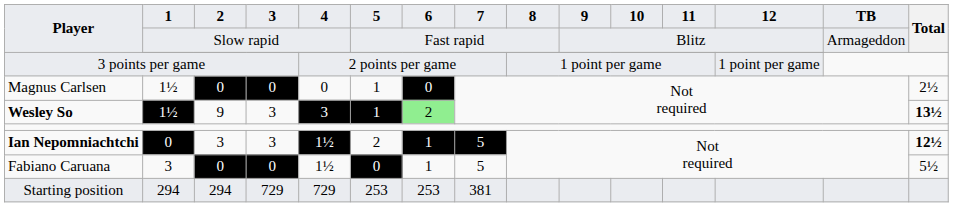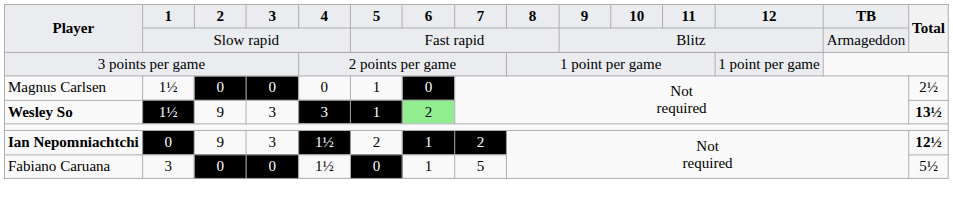 <table class="wikitable">
 <tr>
 <th rowspan = "3" style="background-color: #eaecf0">Player</th>
 <th style="width: 3em;background-color: #eaecf0">1</th>
 <th style="width: 3em;background-color: #eaecf0">2</th>
 <th style="width: 3em;background-color: #eaecf0">3</th>
 <th style="width: 3em;background-color: #eaecf0">4</th>
 <th style="width: 3em;background-color: #eaecf0">5</th>
 <th style="width: 3em;background-color: #eaecf0">6</th>
 <th style="width: 3em;background-color: #eaecf0">7</th>
 <th style="width: 3em;background-color: #eaecf0">8</th>
 <th style="width: 3em;background-color: #eaecf0">9</th>
 <th style="width: 3em;background-color: #eaecf0">10</th>
 <th style="width: 3em;background-color: #eaecf0">11</th>
 <th style="width: 3em;background-color: #eaecf0">12</th>
 <th style="width: 3em;background-color: #eaecf0">TB</th>
 <th rowspan= "3">Total</th>
 </tr>
 <tr style="text-align:center">
 <td style="background-color: #eaecf0" colspan="4">Slow rapid</td>
 <td style="background-color: #eaecf0" colspan="4">Fast rapid</td>
 <td style="background-color: #eaecf0" colspan="4">Blitz</td>
 <td style="background-color: #eaecf0">Armageddon</td>
 </tr>
 <tr>
 </tr>
 <tr style="text-align:center">
 <td style="background-color: #eaecf0" colspan="4">3 points per game</td>
 <td style="background-color: #eaecf0" colspan="4">2 points per game</td>
 <td style="background-color: #eaecf0" colspan="4">1 point per game</td>
 <td style="background-color: #eaecf0">1 point per game</td>
 </tr>
 <tr>
 <td> Magnus Carlsen</td>
 <td style="text-align:center">1½</td>
 <td style="text-align:center; background:black; color:white">0</td>
 <td style="text-align:center; background:black; color:white">0</td>
 <td style="text-align:center">0</td>
 <td style="text-align:center">1</td>
 <td style="text-align:center; background:black; color:white">0</td>
 <td style="text-align:center" rowspan="2" colspan="7">Not<br>required</td>
 <td style="text-align:center">2½</td>
 </tr>
 <tr>
 <td> <strong>Wesley So</strong></td>
 <td style="text-align:center; background:black; color:white">1½</td>
 <td style="text-align:center">9</td>
 <td style="text-align:center">3</td>
 <td style="text-align:center; background:black; color:white">3</td>
 <td style="text-align:center; background:black; color:white">1</td>
 <td style="background: lightgreen; text-align:center">2</td>
 <td style="text-align:center"><strong>13½</strong></td>
 </tr>
 <tr>
 <td colspan="15"></td>
 </tr>
 <tr>
 <td> <strong>Ian Nepomniachtchi</strong></td>
 <td style="text-align:center; background:black; color:white">0</td>
-<td style="text-align:center">3</td>
+<td style="text-align:center">9</td>
 <td style="text-align:center">3</td>
 <td style="text-align:center; background:black; color:white">1½</td>
 <td style="text-align:center">2</td>
 <td style="text-align:center; background:black; color:white">1</td>
-<td style="text-align:center; background:black; color:white">5</td>
+<td style="text-align:center; background:black; color:white">2</td>
 <td style="text-align:center" rowspan="2" colspan="6">Not<br>required</td>
 <td style="text-align:center"><strong>12½</strong></td>
 </tr>
 <tr>
 <td> Fabiano Caruana</td>
 <td style="text-align:center">3</td>
 <td style="text-align:center; background:black; color:white">0</td>
 <td style="text-align:center; background:black; color:white">0</td>
 <td style="text-align:center">1½</td>
 <td style="text-align:center; background:black; color:white">0</td>
 <td style="text-align:center">1</td>
 <td style="text-align:center">5</td>
 <td style="text-align:center">5½</td>
 </tr>
-<tr style="background-color: #eaecf0">
-<td style="text-align:center">Starting position</td>
-<td style="text-align:center">294</td>
-<td style="text-align:center">294</td>
-<td style="text-align:center">729</td>
-<td style="text-align:center">729</td>
-<td style="text-align:center">253</td>
-<td style="text-align:center">253</td>
-<td style="text-align:center">381</td>
-<td style="text-align:center"></td>
-<td style="text-align:center"></td>
-<td style="text-align:center"></td>
-<td style="text-align:center"></td>
-<td style="text-align:center"></td>
-<td style="text-align:center"></td>
-<td></td>
-</tr>
 </table>
